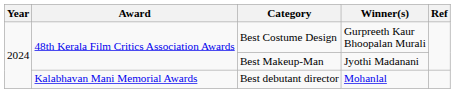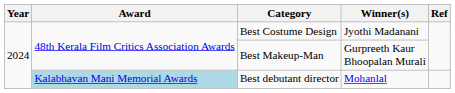 <table class="wikitable">
 <tr>
 <th>Year</th>
 <th>Award</th>
 <th>Category</th>
 <th>Winner(s)</th>
 <th>Ref</th>
 </tr>
 <tr>
 <td rowspan="3">2024</td>
 <td rowspan="2"><a href='#'>48th Kerala Film Critics Association Awards</a></td>
 <td>Best Costume Design</td>
-<td>Gurpreeth Kaur <br> Bhoopalan Murali</td>
+<td>Jyothi Madanani</td>
 <td rowspan=2></td>
 </tr>
 <tr>
 <td>Best Makeup-Man</td>
-<td>Jyothi Madanani</td>
+<td>Gurpreeth Kaur <br> Bhoopalan Murali</td>
 </tr>
 <tr>
-<td><a href='#'>Kalabhavan Mani Memorial Awards</a></td>
+<td style="background: lightblue;"><a href='#'>Kalabhavan Mani Memorial Awards</a></td>
 <td>Best debutant director</td>
 <td><a href='#'>Mohanlal</a></td>
 <td></td>
 </tr>
 </table>
